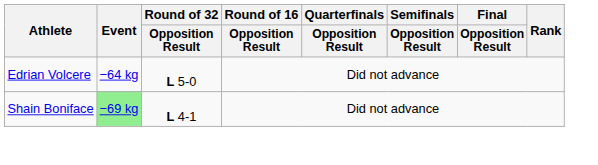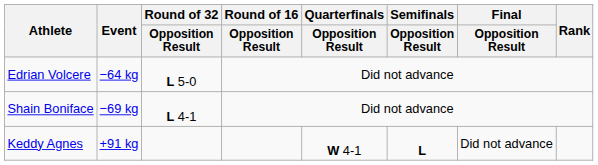 <table class="wikitable" style="font-size:90%;">
 <tr>
 <th rowspan=2>Athlete</th>
 <th rowspan=2>Event</th>
 <th>Round of 32</th>
 <th>Round of 16</th>
 <th>Quarterfinals</th>
 <th>Semifinals</th>
 <th>Final</th>
 <th rowspan=2>Rank</th>
 </tr>
 <tr style="font-size:95%">
 <th>Opposition<br>Result</th>
 <th>Opposition<br>Result</th>
 <th>Opposition<br>Result</th>
 <th>Opposition<br>Result</th>
 <th>Opposition<br>Result</th>
 </tr>
 <tr align=center>
 <td align=left><a href='#'>Edrian Volcere</a></td>
 <td align=left><a href='#'>−64 kg</a></td>
 <td><br> <strong>L</strong> 5-0</td>
 <td Colspan=5>Did not advance</td>
 </tr>
 <tr align=center>
 <td align=left><a href='#'>Shain Boniface</a></td>
-<td align=left style="background: lightgreen;"><a href='#'>−69 kg</a></td>
+<td align=left><a href='#'>−69 kg</a></td>
 <td><br> <strong>L</strong> 4-1</td>
 <td Colspan=5>Did not advance</td>
 </tr>
+<tr align=center>
+<td align=left><a href='#'>Keddy Agnes</a></td>
+<td align=left><a href='#'>+91 kg</a></td>
+<td></td>
+<td></td>
+<td><br> <strong>W</strong> 4-1</td>
+<td><br><strong>L</strong> </td>
+<td>Did not advance</td>
+<td></td>
+</tr>
 </table>
